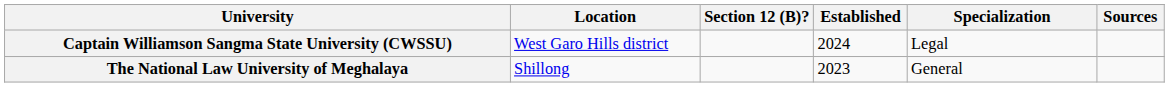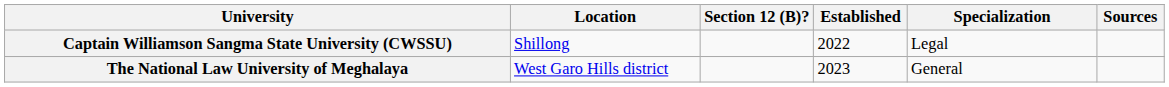 <table class="wikitable sortable collapsible plainrowheaders" border="1" style="text-align:left; width:90%">
 <tr>
 <th scope="col" style="width: 40%;">University</th>
 <th scope="col" style="width: 15%;">Location</th>
 <th scope="col" style="width: 9%;">Section 12 (B)?</th>
 <th scope="col" style="width: 5%;">Established</th>
 <th scope="col" style="width: 15%;">Specialization</th>
 <th scope="col" style="width: 5%;" class="unsortable">Sources</th>
 </tr>
 <tr>
 <th scope="row">Captain Williamson Sangma State University (CWSSU)</th>
-<td><a href='#'>West Garo Hills district</a></td>
+<td><a href='#'>Shillong</a></td>
 <td></td>
-<td>2024</td>
+<td>2022</td>
 <td>Legal</td>
 <td></td>
 </tr>
 <tr>
 <th scope="row">The National Law University of Meghalaya</th>
-<td><a href='#'>Shillong</a></td>
+<td><a href='#'>West Garo Hills district</a></td>
 <td></td>
 <td>2023</td>
 <td>General</td>
 <td></td>
 </tr>
 </table>
